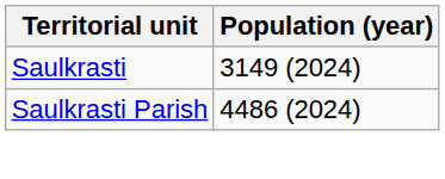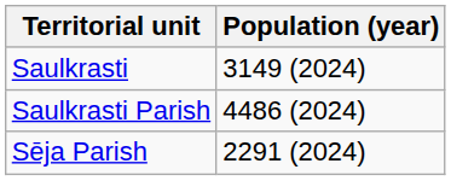 <table class="sortable wikitable">
 <tr>
 <th>Territorial unit</th>
 <th>Population (year)</th>
 </tr>
 <tr>
 <td><a href='#'>Saulkrasti</a></td>
 <td>3149 (2024)</td>
 </tr>
 <tr>
 <td><a href='#'>Saulkrasti Parish</a></td>
 <td>4486 (2024)</td>
 </tr>
+<tr>
+<td><a href='#'>Sēja Parish</a></td>
+<td>2291 (2024)</td>
+</tr>
 </table>
